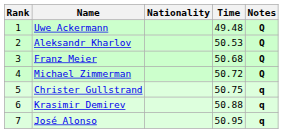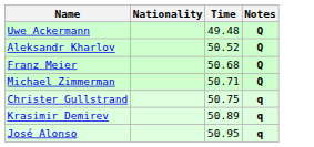 <table class="wikitable sortable" style="text-align:center">
 <tr>
-<th>Rank</th>
 <th>Name</th>
 <th>Nationality</th>
 <th>Time</th>
 <th>Notes</th>
 </tr>
 <tr bgcolor=ccffcc>
-<td>1</td>
 <td align=left><a href='#'>Uwe Ackermann</a></td>
 <td align=left></td>
 <td>49.48</td>
 <td><strong>Q</strong></td>
 </tr>
 <tr bgcolor=ccffcc>
-<td>2</td>
 <td align=left><a href='#'>Aleksandr Kharlov</a></td>
 <td align=left></td>
-<td>50.53</td>
+<td>50.52</td>
 <td><strong>Q</strong></td>
 </tr>
 <tr bgcolor=ccffcc>
-<td>3</td>
 <td align=left><a href='#'>Franz Meier</a></td>
 <td align="left"></td>
 <td>50.68</td>
 <td><strong>Q</strong></td>
 </tr>
 <tr bgcolor=ccffcc>
-<td>4</td>
 <td align=left><a href='#'>Michael Zimmerman</a></td>
 <td align=left></td>
-<td>50.72</td>
+<td>50.71</td>
 <td><strong>Q</strong></td>
 </tr>
 <tr bgcolor=ddffdd>
-<td>5</td>
 <td align=left><a href='#'>Christer Gullstrand</a></td>
 <td align=left></td>
 <td>50.75</td>
 <td><strong>q</strong></td>
 </tr>
 <tr bgcolor=ddffdd>
-<td>6</td>
 <td align=left><a href='#'>Krasimir Demirev</a></td>
 <td align=left></td>
-<td>50.88</td>
+<td>50.89</td>
 <td><strong>q</strong></td>
 </tr>
 <tr bgcolor=ddffdd>
-<td>7</td>
 <td align=left><a href='#'>José Alonso</a></td>
 <td align=left></td>
 <td>50.95</td>
 <td><strong>q</strong></td>
 </tr>
 </table>
